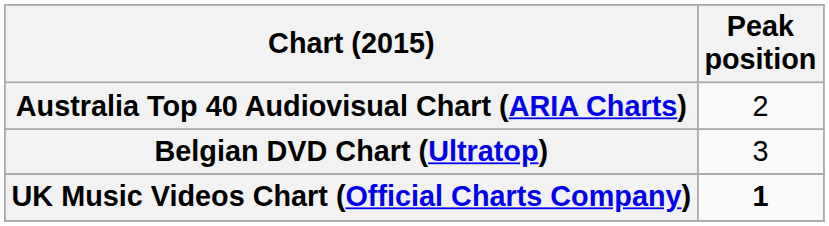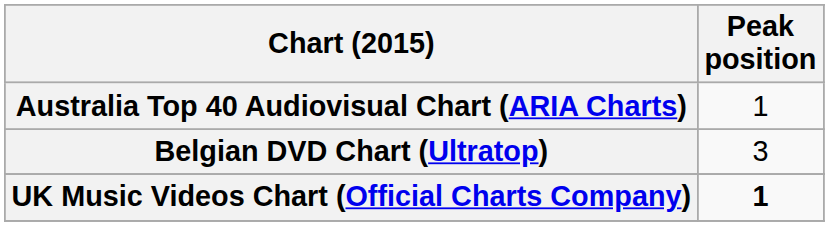 <table class="wikitable plainrowheaders sortable" style="text-align:center;" border="1">
 <tr>
 <th scope="col">Chart (2015)</th>
 <th scope="col">Peak<br>position</th>
 </tr>
 <tr>
 <th scope="row">Australia Top 40 Audiovisual Chart (<a href='#'>ARIA Charts</a>)</th>
-<td>2</td>
+<td>1</td>
 </tr>
 <tr>
 <th scope="row">Belgian DVD Chart (<a href='#'>Ultratop</a>)</th>
 <td>3</td>
 </tr>
 <tr>
 </tr>
 <tr>
 <th scope="row">UK Music Videos Chart (<a href='#'>Official Charts Company</a>)</th>
 <td><strong>1</strong></td>
 </tr>
 <tr>
 </tr>
 </table>
